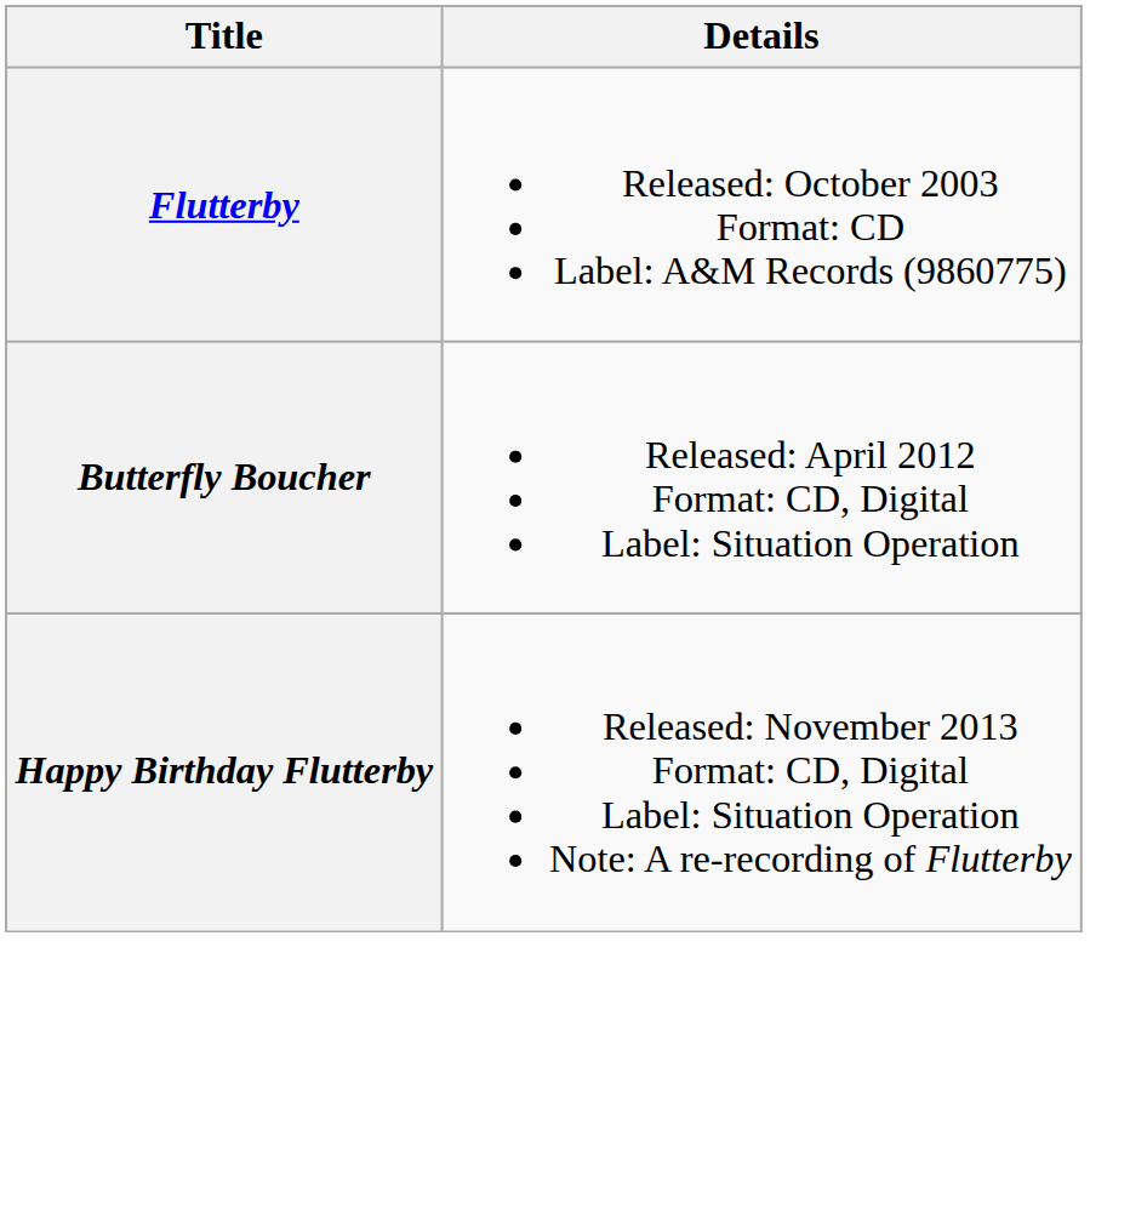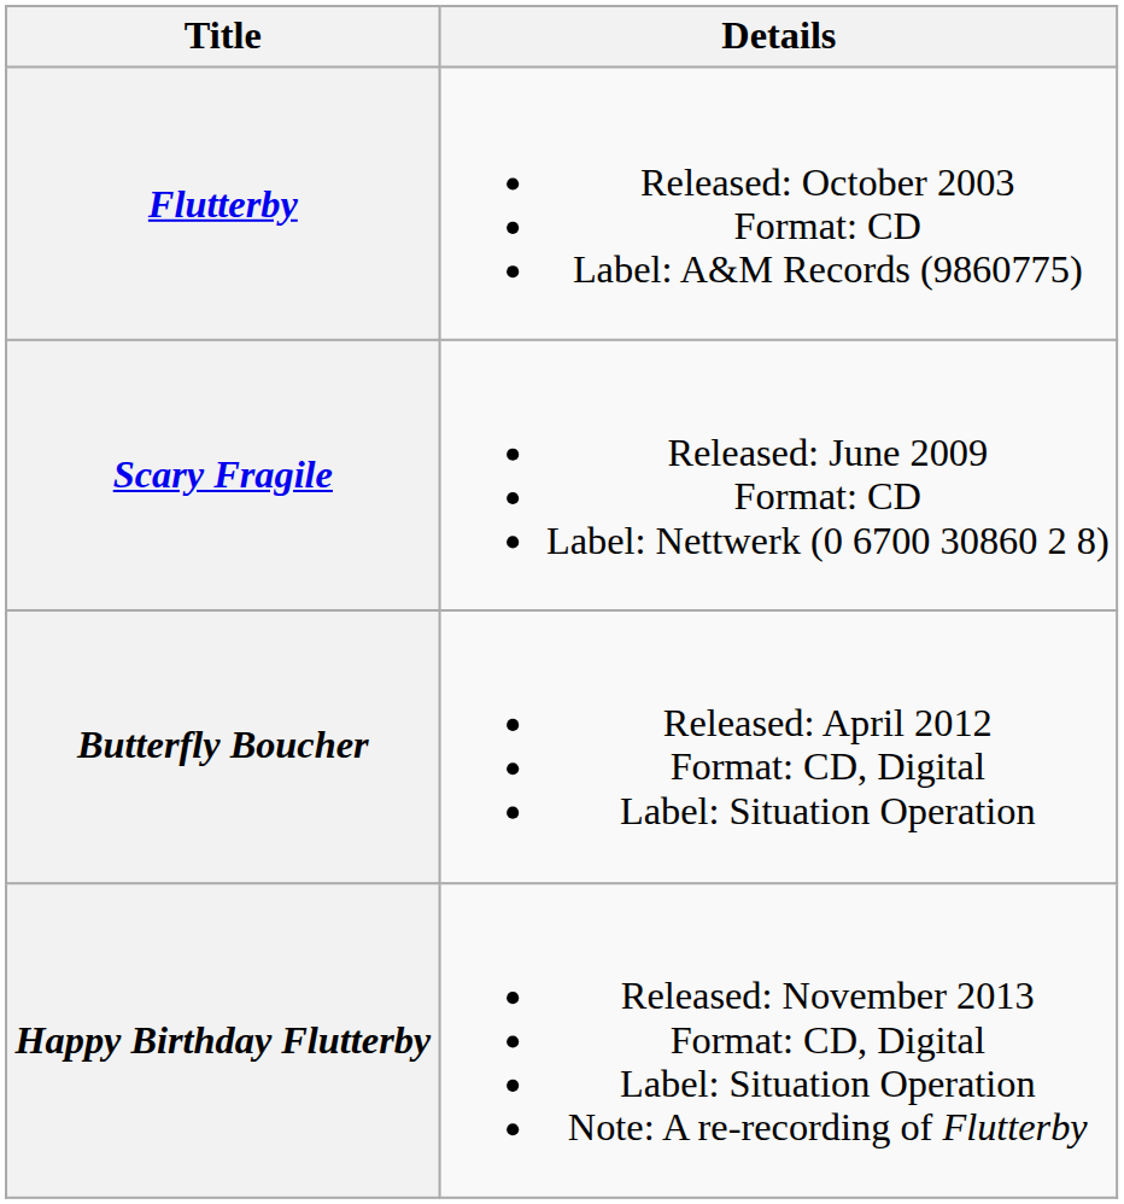 <table class="wikitable plainrowheaders" style="text-align:center;" border="1">
 <tr>
 <th>Title</th>
 <th>Details</th>
 </tr>
 <tr>
 <th scope="row"><em><a href='#'>Flutterby</a></em></th>
 <td><br><ul><li>Released: October 2003</li><li>Format: CD</li><li>Label: A&M Records (9860775)</li></ul></td>
 </tr>
 <tr>
+<th scope="row"><em><a href='#'>Scary Fragile</a></em></th>
+<td><br><ul><li>Released: June 2009</li><li>Format: CD</li><li>Label: Nettwerk (0 6700 30860 2 8)</li></ul></td>
+</tr>
+<tr>
 <th scope="row"><em>Butterfly Boucher</em></th>
 <td><br><ul><li>Released: April 2012</li><li>Format: CD, Digital</li><li>Label: Situation Operation</li></ul></td>
 </tr>
 <tr>
 <th scope="row"><em>Happy Birthday Flutterby</em></th>
 <td><br><ul><li>Released: November 2013</li><li>Format: CD, Digital</li><li>Label: Situation Operation</li><li>Note: A re-recording of <em>Flutterby</em></li></ul></td>
 </tr>
 </table>
